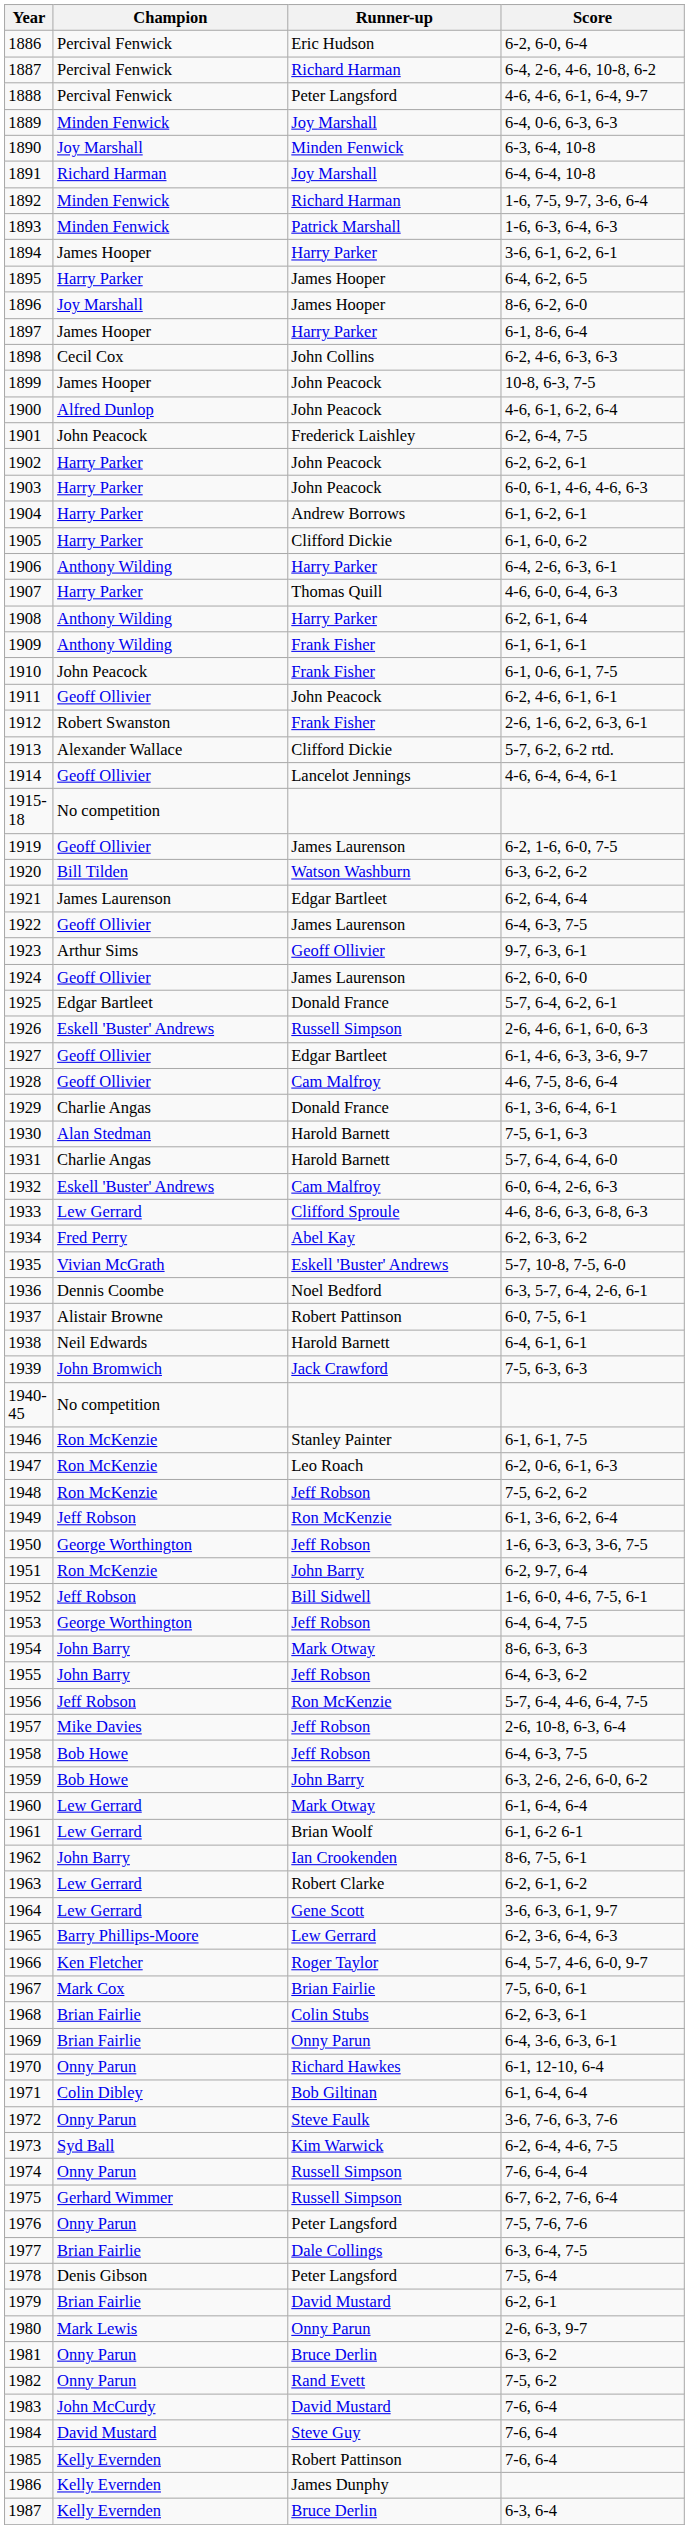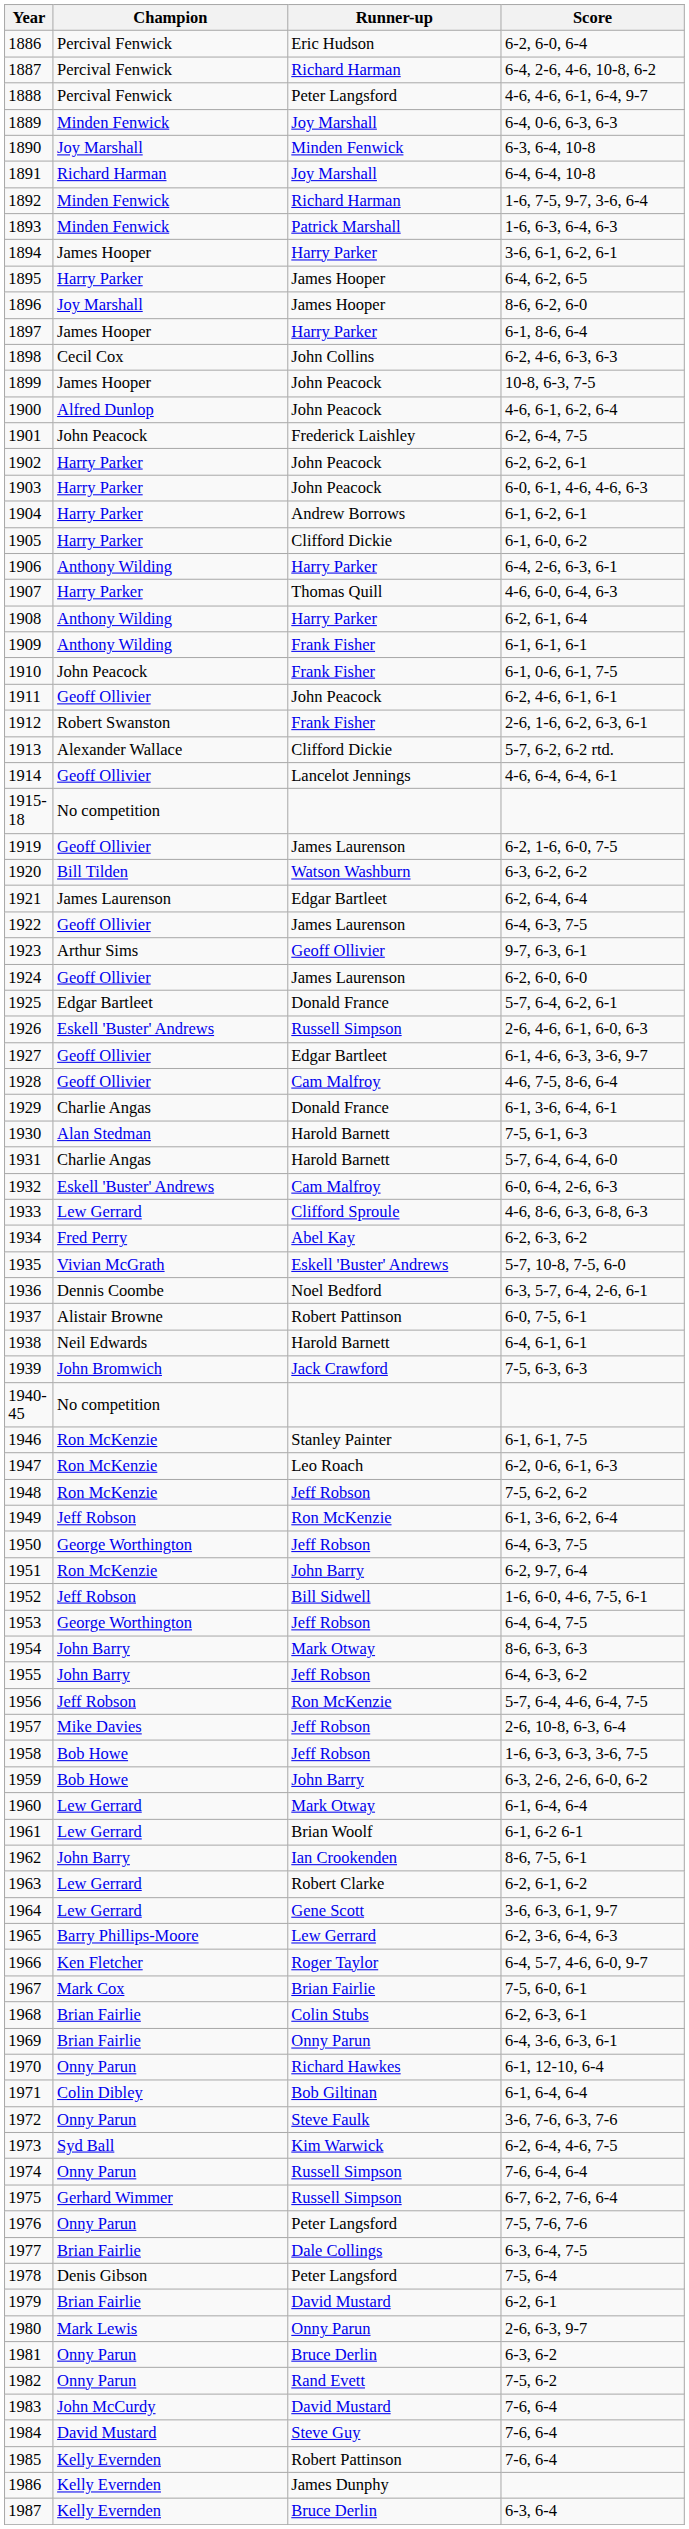 <table class=wikitable>
 <tr>
 <th style="width:40px">Year</th>
 <th style="width:220px">Champion</th>
 <th style="width:200px">Runner-up</th>
 <th style="width:170px" class="unsortable">Score</th>
 </tr>
 <tr>
 <td>1886</td>
 <td> Percival Fenwick</td>
 <td> Eric Hudson</td>
 <td>6-2, 6-0, 6-4</td>
 </tr>
 <tr>
 <td>1887</td>
 <td> Percival Fenwick</td>
 <td> <a href='#'>Richard Harman</a></td>
 <td>6-4, 2-6, 4-6, 10-8, 6-2</td>
 </tr>
 <tr>
 <td>1888</td>
 <td> Percival Fenwick</td>
 <td> Peter Langsford</td>
 <td>4-6, 4-6, 6-1, 6-4, 9-7</td>
 </tr>
 <tr>
 <td>1889</td>
 <td> <a href='#'>Minden Fenwick</a></td>
 <td> <a href='#'>Joy Marshall</a></td>
 <td>6-4, 0-6, 6-3, 6-3</td>
 </tr>
 <tr>
 <td>1890</td>
 <td> <a href='#'>Joy Marshall</a></td>
 <td> <a href='#'>Minden Fenwick</a></td>
 <td>6-3, 6-4, 10-8</td>
 </tr>
 <tr>
 <td>1891</td>
 <td> <a href='#'>Richard Harman</a></td>
 <td> <a href='#'>Joy Marshall</a></td>
 <td>6-4, 6-4, 10-8</td>
 </tr>
 <tr>
 <td>1892</td>
 <td> <a href='#'>Minden Fenwick</a></td>
 <td> <a href='#'>Richard Harman</a></td>
 <td>1-6, 7-5, 9-7, 3-6, 6-4</td>
 </tr>
 <tr>
 <td>1893</td>
 <td> <a href='#'>Minden Fenwick</a></td>
 <td> <a href='#'>Patrick Marshall</a></td>
 <td>1-6, 6-3, 6-4, 6-3</td>
 </tr>
 <tr>
 <td>1894</td>
 <td> James Hooper</td>
 <td> <a href='#'>Harry Parker</a></td>
 <td>3-6, 6-1, 6-2, 6-1</td>
 </tr>
 <tr>
 <td>1895</td>
 <td> <a href='#'>Harry Parker</a></td>
 <td> James Hooper</td>
 <td>6-4, 6-2, 6-5</td>
 </tr>
 <tr>
 <td>1896</td>
 <td> <a href='#'>Joy Marshall</a></td>
 <td> James Hooper</td>
 <td>8-6, 6-2, 6-0</td>
 </tr>
 <tr>
 <td>1897</td>
 <td> James Hooper</td>
 <td> <a href='#'>Harry Parker</a></td>
 <td>6-1, 8-6, 6-4</td>
 </tr>
 <tr>
 <td>1898</td>
 <td> Cecil Cox</td>
 <td> John Collins</td>
 <td>6-2, 4-6, 6-3, 6-3</td>
 </tr>
 <tr>
 <td>1899</td>
 <td> James Hooper</td>
 <td> John Peacock</td>
 <td>10-8, 6-3, 7-5</td>
 </tr>
 <tr>
 <td>1900</td>
 <td> <a href='#'>Alfred Dunlop</a></td>
 <td> John Peacock</td>
 <td>4-6, 6-1, 6-2, 6-4</td>
 </tr>
 <tr>
 <td>1901</td>
 <td> John Peacock</td>
 <td> Frederick Laishley</td>
 <td>6-2, 6-4, 7-5</td>
 </tr>
 <tr>
 <td>1902</td>
 <td> <a href='#'>Harry Parker</a></td>
 <td> John Peacock</td>
 <td>6-2, 6-2, 6-1</td>
 </tr>
 <tr>
 <td>1903</td>
 <td> <a href='#'>Harry Parker</a></td>
 <td> John Peacock</td>
 <td>6-0, 6-1, 4-6, 4-6, 6-3</td>
 </tr>
 <tr>
 <td>1904</td>
 <td> <a href='#'>Harry Parker</a></td>
 <td> Andrew Borrows</td>
 <td>6-1, 6-2, 6-1</td>
 </tr>
 <tr>
 <td>1905</td>
 <td> <a href='#'>Harry Parker</a></td>
 <td> Clifford Dickie</td>
 <td>6-1, 6-0, 6-2</td>
 </tr>
 <tr>
 <td>1906</td>
 <td> <a href='#'>Anthony Wilding</a></td>
 <td> <a href='#'>Harry Parker</a></td>
 <td>6-4, 2-6, 6-3, 6-1</td>
 </tr>
 <tr>
 <td>1907</td>
 <td> <a href='#'>Harry Parker</a></td>
 <td> Thomas Quill</td>
 <td>4-6, 6-0, 6-4, 6-3</td>
 </tr>
 <tr>
 <td>1908</td>
 <td> <a href='#'>Anthony Wilding</a></td>
 <td> <a href='#'>Harry Parker</a></td>
 <td>6-2, 6-1, 6-4</td>
 </tr>
 <tr>
 <td>1909</td>
 <td> <a href='#'>Anthony Wilding</a></td>
 <td> <a href='#'>Frank Fisher</a></td>
 <td>6-1, 6-1, 6-1</td>
 </tr>
 <tr>
 <td>1910</td>
 <td> John Peacock</td>
 <td> <a href='#'>Frank Fisher</a></td>
 <td>6-1, 0-6, 6-1, 7-5</td>
 </tr>
 <tr>
 <td>1911</td>
 <td> <a href='#'>Geoff Ollivier</a></td>
 <td> John Peacock</td>
 <td>6-2, 4-6, 6-1, 6-1</td>
 </tr>
 <tr>
 <td>1912</td>
 <td> Robert Swanston</td>
 <td> <a href='#'>Frank Fisher</a></td>
 <td>2-6, 1-6, 6-2, 6-3, 6-1</td>
 </tr>
 <tr>
 <td>1913</td>
 <td> Alexander Wallace</td>
 <td> Clifford Dickie</td>
 <td>5-7, 6-2, 6-2 rtd.</td>
 </tr>
 <tr>
 <td>1914</td>
 <td> <a href='#'>Geoff Ollivier</a></td>
 <td> Lancelot Jennings</td>
 <td>4-6, 6-4, 6-4, 6-1</td>
 </tr>
 <tr>
 <td>1915-18</td>
 <td>No competition</td>
 <td></td>
 <td></td>
 </tr>
 <tr>
 <td>1919</td>
 <td> <a href='#'>Geoff Ollivier</a></td>
 <td> James Laurenson</td>
 <td>6-2, 1-6, 6-0, 7-5</td>
 </tr>
 <tr>
 <td>1920</td>
 <td> <a href='#'>Bill Tilden</a></td>
 <td> <a href='#'>Watson Washburn</a></td>
 <td>6-3, 6-2, 6-2</td>
 </tr>
 <tr>
 <td>1921</td>
 <td> James Laurenson</td>
 <td> Edgar Bartleet</td>
 <td>6-2, 6-4, 6-4</td>
 </tr>
 <tr>
 <td>1922</td>
 <td> <a href='#'>Geoff Ollivier</a></td>
 <td> James Laurenson</td>
 <td>6-4, 6-3, 7-5</td>
 </tr>
 <tr>
 <td>1923</td>
 <td> Arthur Sims</td>
 <td> <a href='#'>Geoff Ollivier</a></td>
 <td>9-7, 6-3, 6-1</td>
 </tr>
 <tr>
 <td>1924</td>
 <td> <a href='#'>Geoff Ollivier</a></td>
 <td> James Laurenson</td>
 <td>6-2, 6-0, 6-0</td>
 </tr>
 <tr>
 <td>1925</td>
 <td> Edgar Bartleet</td>
 <td> Donald France</td>
 <td>5-7, 6-4, 6-2, 6-1</td>
 </tr>
 <tr>
 <td>1926</td>
 <td> <a href='#'>Eskell 'Buster' Andrews</a></td>
 <td> <a href='#'>Russell Simpson</a></td>
 <td>2-6, 4-6, 6-1, 6-0, 6-3</td>
 </tr>
 <tr>
 <td>1927</td>
 <td> <a href='#'>Geoff Ollivier</a></td>
 <td> Edgar Bartleet</td>
 <td>6-1, 4-6, 6-3, 3-6, 9-7</td>
 </tr>
 <tr>
 <td>1928</td>
 <td> <a href='#'>Geoff Ollivier</a></td>
 <td> <a href='#'>Cam Malfroy</a></td>
 <td>4-6, 7-5, 8-6, 6-4</td>
 </tr>
 <tr>
 <td>1929</td>
 <td> Charlie Angas</td>
 <td> Donald France</td>
 <td>6-1, 3-6, 6-4, 6-1</td>
 </tr>
 <tr>
 <td>1930</td>
 <td> <a href='#'>Alan Stedman</a></td>
 <td> Harold Barnett</td>
 <td>7-5, 6-1, 6-3</td>
 </tr>
 <tr>
 <td>1931</td>
 <td> Charlie Angas</td>
 <td> Harold Barnett</td>
 <td>5-7, 6-4, 6-4, 6-0</td>
 </tr>
 <tr>
 <td>1932</td>
 <td> <a href='#'>Eskell 'Buster' Andrews</a></td>
 <td> <a href='#'>Cam Malfroy</a></td>
 <td>6-0, 6-4, 2-6, 6-3</td>
 </tr>
 <tr>
 <td>1933</td>
 <td> <a href='#'>Lew Gerrard</a></td>
 <td> <a href='#'>Clifford Sproule</a></td>
 <td>4-6, 8-6, 6-3, 6-8, 6-3</td>
 </tr>
 <tr>
 <td>1934</td>
 <td> <a href='#'>Fred Perry</a></td>
 <td> <a href='#'>Abel Kay</a></td>
 <td>6-2, 6-3, 6-2</td>
 </tr>
 <tr>
 <td>1935</td>
 <td> <a href='#'>Vivian McGrath</a></td>
 <td> <a href='#'>Eskell 'Buster' Andrews</a></td>
 <td>5-7, 10-8, 7-5, 6-0</td>
 </tr>
 <tr>
 <td>1936</td>
 <td> Dennis Coombe</td>
 <td> Noel Bedford</td>
 <td>6-3, 5-7, 6-4, 2-6, 6-1</td>
 </tr>
 <tr>
 <td>1937</td>
 <td> Alistair Browne</td>
 <td> Robert Pattinson</td>
 <td>6-0, 7-5, 6-1</td>
 </tr>
 <tr>
 <td>1938</td>
 <td> Neil Edwards</td>
 <td> Harold Barnett</td>
 <td>6-4, 6-1, 6-1</td>
 </tr>
 <tr>
 <td>1939</td>
 <td> <a href='#'>John Bromwich</a></td>
 <td> <a href='#'>Jack Crawford</a></td>
 <td>7-5, 6-3, 6-3</td>
 </tr>
 <tr>
 <td>1940-45</td>
 <td>No competition</td>
 <td></td>
 <td></td>
 </tr>
 <tr>
 <td>1946</td>
 <td> <a href='#'>Ron McKenzie</a></td>
 <td> Stanley Painter</td>
 <td>6-1, 6-1, 7-5</td>
 </tr>
 <tr>
 <td>1947</td>
 <td> <a href='#'>Ron McKenzie</a></td>
 <td> Leo Roach</td>
 <td>6-2, 0-6, 6-1, 6-3</td>
 </tr>
 <tr>
 <td>1948</td>
 <td> <a href='#'>Ron McKenzie</a></td>
 <td> <a href='#'>Jeff Robson</a></td>
 <td>7-5, 6-2, 6-2</td>
 </tr>
 <tr>
 <td>1949</td>
 <td> <a href='#'>Jeff Robson</a></td>
 <td> <a href='#'>Ron McKenzie</a></td>
 <td>6-1, 3-6, 6-2, 6-4</td>
 </tr>
 <tr>
 <td>1950</td>
 <td> <a href='#'>George Worthington</a></td>
 <td> <a href='#'>Jeff Robson</a></td>
-<td>1-6, 6-3, 6-3, 3-6, 7-5</td>
+<td>6-4, 6-3, 7-5</td>
 </tr>
 <tr>
 <td>1951</td>
 <td> <a href='#'>Ron McKenzie</a></td>
 <td> <a href='#'>John Barry</a></td>
 <td>6-2, 9-7, 6-4</td>
 </tr>
 <tr>
 <td>1952</td>
 <td> <a href='#'>Jeff Robson</a></td>
 <td> <a href='#'>Bill Sidwell</a></td>
 <td>1-6, 6-0, 4-6, 7-5, 6-1</td>
 </tr>
 <tr>
 <td>1953</td>
 <td> <a href='#'>George Worthington</a></td>
 <td> <a href='#'>Jeff Robson</a></td>
 <td>6-4, 6-4, 7-5</td>
 </tr>
 <tr>
 <td>1954</td>
 <td> <a href='#'>John Barry</a></td>
 <td> <a href='#'>Mark Otway</a></td>
 <td>8-6, 6-3, 6-3</td>
 </tr>
 <tr>
 <td>1955</td>
 <td> <a href='#'>John Barry</a></td>
 <td> <a href='#'>Jeff Robson</a></td>
 <td>6-4, 6-3, 6-2</td>
 </tr>
 <tr>
 <td>1956</td>
 <td> <a href='#'>Jeff Robson</a></td>
 <td> <a href='#'>Ron McKenzie</a></td>
 <td>5-7, 6-4, 4-6, 6-4, 7-5</td>
 </tr>
 <tr>
 <td>1957</td>
 <td> <a href='#'>Mike Davies</a></td>
 <td> <a href='#'>Jeff Robson</a></td>
 <td>2-6, 10-8, 6-3, 6-4</td>
 </tr>
 <tr>
 <td>1958</td>
 <td> <a href='#'>Bob Howe</a></td>
 <td> <a href='#'>Jeff Robson</a></td>
-<td>6-4, 6-3, 7-5</td>
+<td>1-6, 6-3, 6-3, 3-6, 7-5</td>
 </tr>
 <tr>
 <td>1959</td>
 <td> <a href='#'>Bob Howe</a></td>
 <td> <a href='#'>John Barry</a></td>
 <td>6-3, 2-6, 2-6, 6-0, 6-2</td>
 </tr>
 <tr>
 <td>1960</td>
 <td> <a href='#'>Lew Gerrard</a></td>
 <td> <a href='#'>Mark Otway</a></td>
 <td>6-1, 6-4, 6-4</td>
 </tr>
 <tr>
 <td>1961</td>
 <td> <a href='#'>Lew Gerrard</a></td>
 <td> Brian Woolf</td>
 <td>6-1, 6-2 6-1</td>
 </tr>
 <tr>
 <td>1962</td>
 <td> <a href='#'>John Barry</a></td>
 <td> <a href='#'>Ian Crookenden</a></td>
 <td>8-6, 7-5, 6-1</td>
 </tr>
 <tr>
 <td>1963</td>
 <td> <a href='#'>Lew Gerrard</a></td>
 <td> Robert Clarke</td>
 <td>6-2, 6-1, 6-2</td>
 </tr>
 <tr>
 <td>1964</td>
 <td> <a href='#'>Lew Gerrard</a></td>
 <td> <a href='#'>Gene Scott</a></td>
 <td>3-6, 6-3, 6-1, 9-7</td>
 </tr>
 <tr>
 <td>1965</td>
 <td> <a href='#'>Barry Phillips-Moore</a></td>
 <td> <a href='#'>Lew Gerrard</a></td>
 <td>6-2, 3-6, 6-4, 6-3</td>
 </tr>
 <tr>
 <td>1966</td>
 <td> <a href='#'>Ken Fletcher</a></td>
 <td> <a href='#'>Roger Taylor</a></td>
 <td>6-4, 5-7, 4-6, 6-0, 9-7</td>
 </tr>
 <tr>
 <td>1967</td>
 <td> <a href='#'>Mark Cox</a></td>
 <td> <a href='#'>Brian Fairlie</a></td>
 <td>7-5, 6-0, 6-1</td>
 </tr>
 <tr>
 <td>1968</td>
 <td> <a href='#'>Brian Fairlie</a></td>
 <td> <a href='#'>Colin Stubs</a></td>
 <td>6-2, 6-3, 6-1</td>
 </tr>
 <tr>
 <td>1969</td>
 <td> <a href='#'>Brian Fairlie</a></td>
 <td> <a href='#'>Onny Parun</a></td>
 <td>6-4, 3-6, 6-3, 6-1</td>
 </tr>
 <tr>
 <td>1970</td>
 <td> <a href='#'>Onny Parun</a></td>
 <td> <a href='#'>Richard Hawkes</a></td>
 <td>6-1, 12-10, 6-4</td>
 </tr>
 <tr>
 <td>1971</td>
 <td> <a href='#'>Colin Dibley</a></td>
 <td> <a href='#'>Bob Giltinan</a></td>
 <td>6-1, 6-4, 6-4</td>
 </tr>
 <tr>
 <td>1972</td>
 <td> <a href='#'>Onny Parun</a></td>
 <td> <a href='#'>Steve Faulk</a></td>
 <td>3-6, 7-6, 6-3, 7-6</td>
 </tr>
 <tr>
 <td>1973</td>
 <td> <a href='#'>Syd Ball</a></td>
 <td> <a href='#'>Kim Warwick</a></td>
 <td>6-2, 6-4, 4-6, 7-5</td>
 </tr>
 <tr>
 <td>1974</td>
 <td> <a href='#'>Onny Parun</a></td>
 <td> <a href='#'>Russell Simpson</a></td>
 <td>7-6, 6-4, 6-4</td>
 </tr>
 <tr>
 <td>1975</td>
 <td> <a href='#'>Gerhard Wimmer</a></td>
 <td> <a href='#'>Russell Simpson</a></td>
 <td>6-7, 6-2, 7-6, 6-4</td>
 </tr>
 <tr>
 <td>1976</td>
 <td> <a href='#'>Onny Parun</a></td>
 <td> Peter Langsford</td>
 <td>7-5, 7-6, 7-6</td>
 </tr>
 <tr>
 <td>1977</td>
 <td> <a href='#'>Brian Fairlie</a></td>
 <td> <a href='#'>Dale Collings</a></td>
 <td>6-3, 6-4, 7-5</td>
 </tr>
 <tr>
 <td>1978</td>
 <td> Denis Gibson</td>
 <td> Peter Langsford</td>
 <td>7-5, 6-4</td>
 </tr>
 <tr>
 <td>1979</td>
 <td> <a href='#'>Brian Fairlie</a></td>
 <td> <a href='#'>David Mustard</a></td>
 <td>6-2, 6-1</td>
 </tr>
 <tr>
 <td>1980</td>
 <td> <a href='#'>Mark Lewis</a></td>
 <td> <a href='#'>Onny Parun</a></td>
 <td>2-6, 6-3, 9-7</td>
 </tr>
 <tr>
 <td>1981</td>
 <td> <a href='#'>Onny Parun</a></td>
 <td> <a href='#'>Bruce Derlin</a></td>
 <td>6-3, 6-2</td>
 </tr>
 <tr>
 <td>1982</td>
 <td> <a href='#'>Onny Parun</a></td>
 <td> <a href='#'>Rand Evett</a></td>
 <td>7-5, 6-2</td>
 </tr>
 <tr>
 <td>1983</td>
 <td> <a href='#'>John McCurdy</a></td>
 <td> <a href='#'>David Mustard</a></td>
 <td>7-6, 6-4</td>
 </tr>
 <tr>
 <td>1984</td>
 <td> <a href='#'>David Mustard</a></td>
 <td> <a href='#'>Steve Guy</a></td>
 <td>7-6, 6-4</td>
 </tr>
 <tr>
 <td>1985</td>
 <td> <a href='#'>Kelly Evernden</a></td>
 <td> Robert Pattinson</td>
 <td>7-6, 6-4</td>
 </tr>
 <tr>
 <td>1986</td>
 <td> <a href='#'>Kelly Evernden</a></td>
 <td> James Dunphy</td>
 <td></td>
 </tr>
 <tr>
 <td>1987</td>
 <td> <a href='#'>Kelly Evernden</a></td>
 <td>  <a href='#'>Bruce Derlin</a></td>
 <td>6-3, 6-4</td>
 </tr>
 <tr>
 </tr>
 </table>
